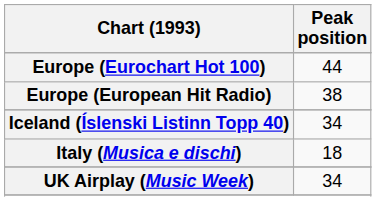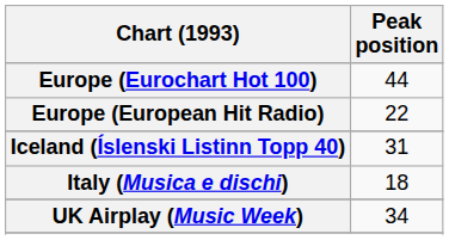 <table class="wikitable sortable plainrowheaders" style="text-align:center">
 <tr>
 <th>Chart (1993)</th>
 <th>Peak<br>position</th>
 </tr>
 <tr>
 </tr>
 <tr>
 </tr>
 <tr>
 <th scope="row">Europe (<a href='#'>Eurochart Hot 100</a>)</th>
 <td>44</td>
 </tr>
 <tr>
 <th scope="row">Europe (European Hit Radio)</th>
-<td>38</td>
+<td>22</td>
 </tr>
 <tr>
 </tr>
 <tr>
 <th scope="row">Iceland (<a href='#'>Íslenski Listinn Topp 40</a>)</th>
-<td>34</td>
+<td>31</td>
 </tr>
 <tr>
 <th scope="row">Italy (<em><a href='#'>Musica e dischi</a></em>)</th>
 <td>18</td>
 </tr>
 <tr>
 </tr>
 <tr>
 </tr>
 <tr>
 </tr>
 <tr>
 </tr>
 <tr>
 <th scope="row">UK Airplay (<em><a href='#'>Music Week</a></em>)</th>
 <td>34</td>
 </tr>
 <tr>
 </tr>
 <tr>
 </tr>
 <tr>
 </tr>
 </table>
